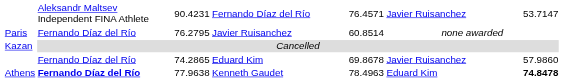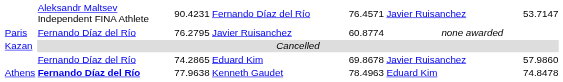 <table>
 <tr>
 <td><br></td>
 <td width=220><a href='#'>Aleksandr Maltsev</a> <br>  Independent FINA Athlete</td>
 <td>90.4231</td>
 <td width=220><a href='#'>Fernando Díaz del Río</a> <br> </td>
 <td>76.4571</td>
 <td width=220><a href='#'>Javier Ruisanchez</a> <br> </td>
 <td>53.7147</td>
 </tr>
 <tr>
 <td> <a href='#'>Paris</a></td>
 <td width=220><a href='#'>Fernando Díaz del Río</a> <br> </td>
 <td>76.2795</td>
 <td width=220><a href='#'>Javier Ruisanchez</a> <br> </td>
-<td>60.8514</td>
+<td>60.8774</td>
 <td width=220 colspan="2" align=center><em>none awarded</em></td>
 </tr>
 <tr>
 <td> <a href='#'>Kazan</a></td>
 <td bgcolor="#DDDDDD" align=center colspan=6><em>Cancelled</em></td>
 </tr>
 <tr>
 <td></td>
 <td width=220><a href='#'>Fernando Díaz del Río</a> <br> </td>
 <td>74.2865</td>
 <td width=220><a href='#'>Eduard Kim</a> <br> </td>
 <td>69.8678</td>
 <td width=220><a href='#'>Javier Ruisanchez</a> <br> </td>
 <td>57.9860</td>
 </tr>
 <tr>
 <td> <a href='#'>Athens</a></td>
 <td width=220><strong><a href='#'>Fernando Díaz del Río</a> <br> </strong></td>
 <td>77.9638</td>
 <td width=220><a href='#'>Kenneth Gaudet</a> <br> </td>
 <td>78.4963</td>
 <td width=220><a href='#'>Eduard Kim</a> <br> </td>
-<td><strong>74.8478</strong></td>
+<td>74.8478</td>
 </tr>
 </table>
